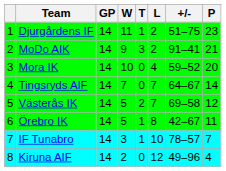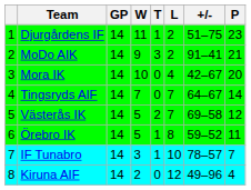 <table class="wikitable">
 <tr>
 <th></th>
 <th>Team</th>
 <th>GP</th>
 <th>W</th>
 <th>T</th>
 <th>L</th>
 <th>+/-</th>
 <th>P</th>
 </tr>
 <tr style="background:#00FF00">
 <td>1</td>
 <td><a href='#'>Djurgårdens IF</a></td>
 <td>14</td>
 <td>11</td>
 <td>1</td>
 <td>2</td>
 <td>51–75</td>
 <td>23</td>
 </tr>
 <tr style="background:#00FF00">
 <td>2</td>
 <td><a href='#'>MoDo AIK</a></td>
 <td>14</td>
 <td>9</td>
 <td>3</td>
 <td>2</td>
 <td>91–41</td>
 <td>21</td>
 </tr>
 <tr style="background:#00FF00">
 <td>3</td>
 <td><a href='#'>Mora IK</a></td>
 <td>14</td>
 <td>10</td>
 <td>0</td>
 <td>4</td>
-<td>59–52</td>
+<td>42–67</td>
 <td>20</td>
 </tr>
 <tr style="background:#00FF00">
 <td>4</td>
 <td><a href='#'>Tingsryds AIF</a></td>
 <td>14</td>
 <td>7</td>
 <td>0</td>
 <td>7</td>
 <td>64–67</td>
 <td>14</td>
 </tr>
 <tr style="background:#00FF00">
 <td>5</td>
 <td><a href='#'>Västerås IK</a></td>
 <td>14</td>
 <td>5</td>
 <td>2</td>
 <td>7</td>
 <td>69–58</td>
 <td>12</td>
 </tr>
 <tr style="background:#00FF00">
 <td>6</td>
 <td><a href='#'>Örebro IK</a></td>
 <td>14</td>
 <td>5</td>
 <td>1</td>
 <td>8</td>
-<td>42–67</td>
+<td>59–52</td>
 <td>11</td>
 </tr>
 <tr style="background:#00FFFF">
 <td>7</td>
 <td><a href='#'>IF Tunabro</a></td>
 <td>14</td>
 <td>3</td>
 <td>1</td>
 <td>10</td>
 <td>78–57</td>
 <td>7</td>
 </tr>
 <tr style="background:#00FFFF">
 <td>8</td>
 <td><a href='#'>Kiruna AIF</a></td>
 <td>14</td>
 <td>2</td>
 <td>0</td>
 <td>12</td>
 <td>49–96</td>
 <td>4</td>
 </tr>
 </table>
